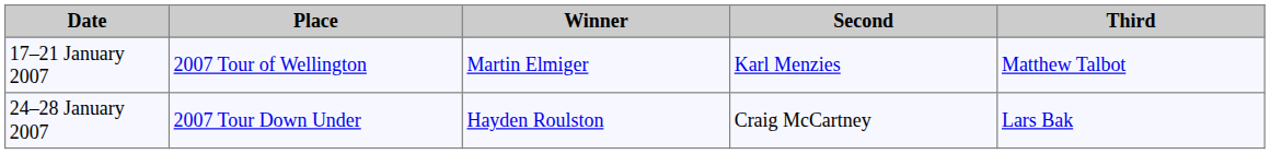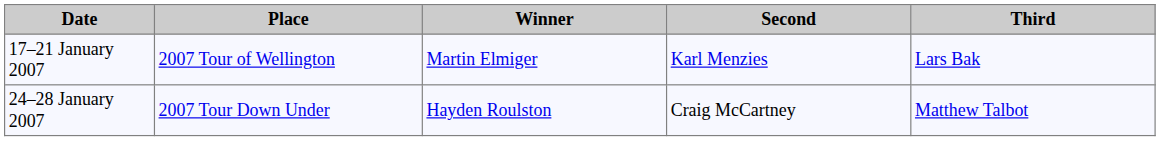 <table bgcolor="#f7f8ff" cellpadding="3" cellspacing="0" border="1" style="font-size: 95%; border: gray solid 1px; border-collapse: collapse;">
 <tr bgcolor="#CCCCCC">
 <td align="center" width="120"><strong>Date</strong></td>
 <td align="center" width="220"><strong>Place</strong></td>
 <td align="center" width="200"><strong>Winner</strong></td>
 <td align="center" width="200"><strong>Second</strong></td>
 <td align="center" width="200"><strong>Third</strong></td>
 </tr>
 <tr align="left">
 <td>17–21 January 2007</td>
 <td> <a href='#'>2007 Tour of Wellington</a></td>
 <td> <a href='#'>Martin Elmiger</a></td>
 <td> <a href='#'>Karl Menzies</a></td>
-<td> <a href='#'>Matthew Talbot</a></td>
+<td> <a href='#'>Lars Bak</a></td>
 </tr>
 <tr align="left">
 <td>24–28 January 2007</td>
 <td> <a href='#'>2007 Tour Down Under</a></td>
 <td> <a href='#'>Hayden Roulston</a></td>
 <td> Craig McCartney</td>
-<td> <a href='#'>Lars Bak</a></td>
+<td> <a href='#'>Matthew Talbot</a></td>
 </tr>
 </table>
